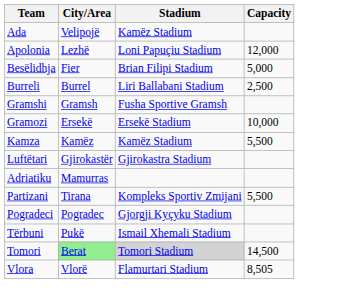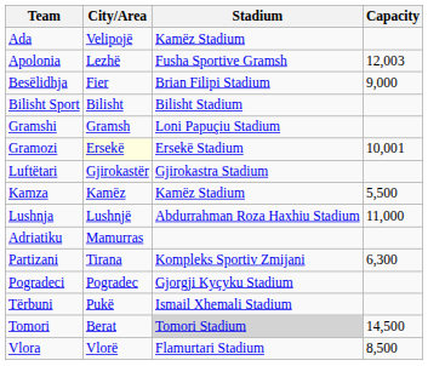 <table class="wikitable sortable">
 <tr>
 <th>Team</th>
 <th>City/Area</th>
 <th>Stadium</th>
 <th>Capacity</th>
 </tr>
 <tr>
 <td><a href='#'>Ada</a></td>
 <td><a href='#'>Velipojë</a></td>
 <td><a href='#'>Kamëz Stadium</a></td>
 <td></td>
 </tr>
 <tr>
 <td><a href='#'>Apolonia</a></td>
 <td><a href='#'>Lezhë</a></td>
-<td><a href='#'>Loni Papuçiu Stadium</a></td>
-<td>12,000</td>
+<td><a href='#'>Fusha Sportive Gramsh</a></td>
+<td>12,003</td>
 </tr>
 <tr>
 <td><a href='#'>Besëlidhja</a></td>
 <td><a href='#'>Fier</a></td>
 <td><a href='#'>Brian Filipi Stadium</a></td>
-<td>5,000</td>
+<td>9,000</td>
 </tr>
 <tr>
-<td><a href='#'>Burreli</a></td>
-<td><a href='#'>Burrel</a></td>
-<td><a href='#'>Liri Ballabani Stadium</a></td>
-<td>2,500</td>
+<td><a href='#'>Bilisht Sport</a></td>
+<td><a href='#'>Bilisht</a></td>
+<td><a href='#'>Bilisht Stadium</a></td>
+<td></td>
 </tr>
 <tr>
 <td><a href='#'>Gramshi</a></td>
 <td><a href='#'>Gramsh</a></td>
-<td><a href='#'>Fusha Sportive Gramsh</a></td>
+<td><a href='#'>Loni Papuçiu Stadium</a></td>
 <td></td>
 </tr>
 <tr>
 <td><a href='#'>Gramozi</a></td>
-<td><a href='#'>Ersekë</a></td>
+<td style="background: lightyellow;"><a href='#'>Ersekë</a></td>
 <td><a href='#'>Ersekë Stadium</a></td>
-<td>10,000</td>
+<td>10,001</td>
+</tr>
+<tr>
+<td><a href='#'>Luftëtari</a></td>
+<td><a href='#'>Gjirokastër</a></td>
+<td><a href='#'>Gjirokastra Stadium</a></td>
+<td></td>
 </tr>
 <tr>
 <td><a href='#'>Kamza</a></td>
 <td><a href='#'>Kamëz</a></td>
 <td><a href='#'>Kamëz Stadium</a></td>
 <td>5,500</td>
 </tr>
 <tr>
-<td><a href='#'>Luftëtari</a></td>
-<td><a href='#'>Gjirokastër</a></td>
-<td><a href='#'>Gjirokastra Stadium</a></td>
-<td></td>
+<td><a href='#'>Lushnja</a></td>
+<td><a href='#'>Lushnjë</a></td>
+<td><a href='#'>Abdurrahman Roza Haxhiu Stadium</a></td>
+<td>11,000</td>
 </tr>
 <tr>
 <td><a href='#'>Adriatiku</a></td>
 <td><a href='#'>Mamurras</a></td>
 <td></td>
 <td></td>
 </tr>
 <tr>
 <td><a href='#'>Partizani</a></td>
 <td><a href='#'>Tirana</a></td>
 <td><a href='#'>Kompleks Sportiv Zmijani</a></td>
-<td>5,500</td>
+<td>6,300</td>
 </tr>
 <tr>
 <td><a href='#'>Pogradeci</a></td>
 <td><a href='#'>Pogradec</a></td>
 <td><a href='#'>Gjorgji Kyçyku Stadium</a></td>
 <td></td>
 </tr>
 <tr>
 <td><a href='#'>Tërbuni</a></td>
 <td><a href='#'>Pukë</a></td>
 <td><a href='#'>Ismail Xhemali Stadium</a></td>
 <td></td>
 </tr>
 <tr>
 <td><a href='#'>Tomori</a></td>
-<td style="background: lightgreen;"><a href='#'>Berat</a></td>
+<td><a href='#'>Berat</a></td>
 <td style="background: lightgrey;"><a href='#'>Tomori Stadium</a></td>
 <td>14,500</td>
 </tr>
 <tr>
 <td><a href='#'>Vlora</a></td>
 <td><a href='#'>Vlorë</a></td>
 <td><a href='#'>Flamurtari Stadium</a></td>
-<td>8,505</td>
+<td>8,500</td>
 </tr>
 </table>
